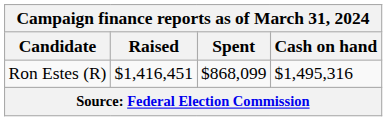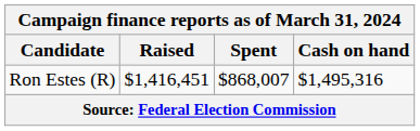 <table class="wikitable sortable">
 <tr>
 <th colspan=4>Campaign finance reports as of March 31, 2024</th>
 </tr>
 <tr style="text-align:center;">
 <th>Candidate</th>
 <th>Raised</th>
 <th>Spent</th>
 <th>Cash on hand</th>
 </tr>
 <tr>
 <td>Ron Estes (R)</td>
 <td>$1,416,451</td>
-<td>$868,099</td>
+<td>$868,007</td>
 <td>$1,495,316</td>
 </tr>
 <tr>
 <th colspan="4"><small>Source: <a href='#'>Federal Election Commission</a></small></th>
 </tr>
 </table>
